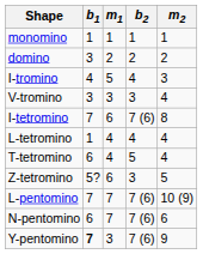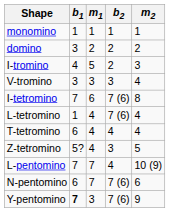 <table class="wikitable">
 <tr>
 <th>Shape</th>
 <th><em>b<sub>1</sub></em></th>
 <th><em>m<sub>1</sub></em></th>
 <th><em>b<sub>2</sub></em></th>
 <th><em>m<sub>2</sub></em></th>
 </tr>
 <tr>
 <td><a href='#'>monomino</a></td>
 <td>1</td>
 <td>1</td>
 <td>1</td>
 <td>1</td>
 </tr>
 <tr>
 <td><a href='#'>domino</a></td>
 <td>3</td>
 <td>2</td>
 <td>2</td>
 <td>2</td>
 </tr>
 <tr>
 <td>I-<a href='#'>tromino</a></td>
 <td>4</td>
 <td>5</td>
-<td>4</td>
+<td>2</td>
 <td>3</td>
 </tr>
 <tr>
 <td>V-tromino</td>
 <td>3</td>
 <td>3</td>
 <td>3</td>
 <td>4</td>
 </tr>
 <tr>
 <td>I-<a href='#'>tetromino</a></td>
 <td>7</td>
 <td>6</td>
 <td>7 (6)</td>
 <td>8</td>
 </tr>
 <tr>
 <td>L-tetromino</td>
 <td>1</td>
 <td>4</td>
-<td>4</td>
+<td>7 (6)</td>
 <td>4</td>
 </tr>
 <tr>
 <td>T-tetromino</td>
 <td>6</td>
 <td>4</td>
-<td>5</td>
+<td>4</td>
 <td>4</td>
 </tr>
 <tr>
 <td>Z-tetromino</td>
 <td>5?</td>
-<td>6</td>
+<td>4</td>
 <td>3</td>
 <td>5</td>
 </tr>
 <tr>
 <td>L-<a href='#'>pentomino</a></td>
 <td>7</td>
 <td>7</td>
-<td>7 (6)</td>
+<td>4</td>
 <td>10 (9)</td>
 </tr>
 <tr>
 <td>N-pentomino</td>
 <td>6</td>
 <td>7</td>
 <td>7 (6)</td>
 <td>6</td>
 </tr>
 <tr>
 <td>Y-pentomino</td>
 <td><strong>7</strong></td>
 <td>3</td>
 <td>7 (6)</td>
 <td>9</td>
 </tr>
 </table>
